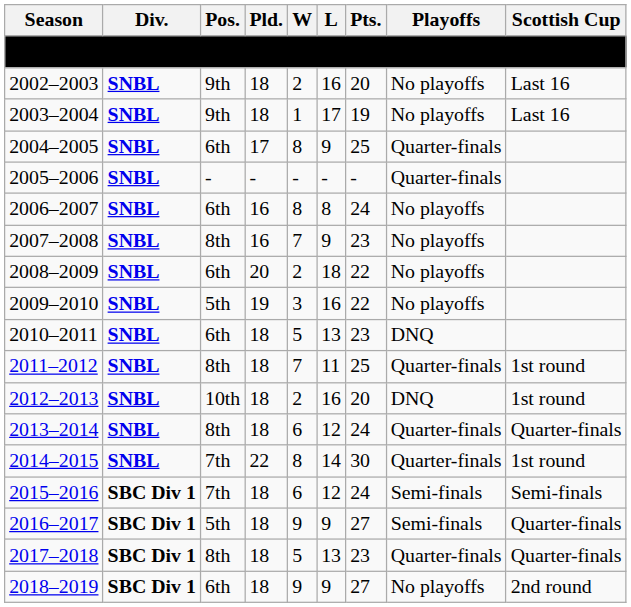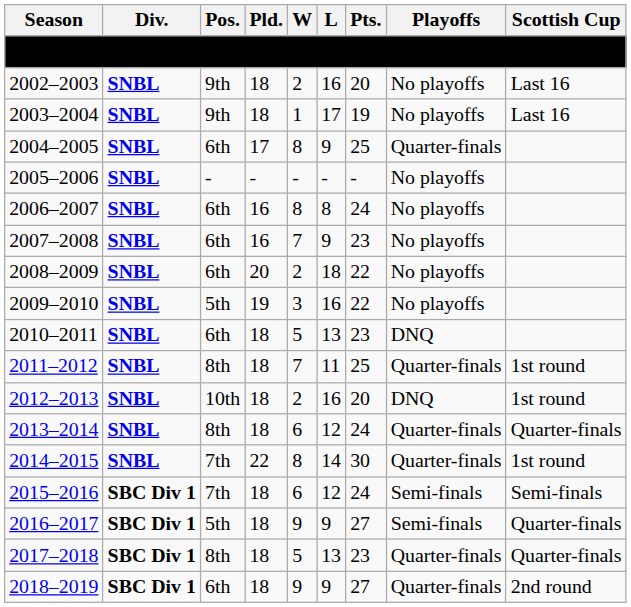 <table class="wikitable">
 <tr>
 <th>Season</th>
 <th>Div.</th>
 <th>Pos.</th>
 <th>Pld.</th>
 <th>W</th>
 <th>L</th>
 <th>Pts.</th>
 <th>Playoffs</th>
 <th>Scottish Cup</th>
 </tr>
 <tr>
 <td colspan="10" align=center bgcolor="000000"><span><strong>Glasgow Storm</strong></span></td>
 </tr>
 <tr>
 <td>2002–2003</td>
 <td><strong><a href='#'>SNBL</a></strong></td>
 <td>9th</td>
 <td>18</td>
 <td>2</td>
 <td>16</td>
 <td>20</td>
 <td>No playoffs</td>
 <td>Last 16</td>
 </tr>
 <tr>
 <td>2003–2004</td>
 <td><strong><a href='#'>SNBL</a></strong></td>
 <td>9th</td>
 <td>18</td>
 <td>1</td>
 <td>17</td>
 <td>19</td>
 <td>No playoffs</td>
 <td>Last 16</td>
 </tr>
 <tr>
 <td>2004–2005</td>
 <td><strong><a href='#'>SNBL</a></strong></td>
 <td>6th</td>
 <td>17</td>
 <td>8</td>
 <td>9</td>
 <td>25</td>
 <td>Quarter-finals</td>
 <td></td>
 </tr>
 <tr>
 <td>2005–2006</td>
 <td><strong><a href='#'>SNBL</a></strong></td>
 <td>-</td>
 <td>-</td>
 <td>-</td>
 <td>-</td>
 <td>-</td>
-<td>Quarter-finals</td>
+<td>No playoffs</td>
 <td></td>
 </tr>
 <tr>
 <td>2006–2007</td>
 <td><strong><a href='#'>SNBL</a></strong></td>
 <td>6th</td>
 <td>16</td>
 <td>8</td>
 <td>8</td>
 <td>24</td>
 <td>No playoffs</td>
 <td></td>
 </tr>
 <tr>
 <td>2007–2008</td>
 <td><strong><a href='#'>SNBL</a></strong></td>
-<td>8th</td>
+<td>6th</td>
 <td>16</td>
 <td>7</td>
 <td>9</td>
 <td>23</td>
 <td>No playoffs</td>
 <td></td>
 </tr>
 <tr>
 <td>2008–2009</td>
 <td><strong><a href='#'>SNBL</a></strong></td>
 <td>6th</td>
 <td>20</td>
 <td>2</td>
 <td>18</td>
 <td>22</td>
 <td>No playoffs</td>
 <td></td>
 </tr>
 <tr>
 <td>2009–2010</td>
 <td><strong><a href='#'>SNBL</a></strong></td>
 <td>5th</td>
 <td>19</td>
 <td>3</td>
 <td>16</td>
 <td>22</td>
 <td>No playoffs</td>
 <td></td>
 </tr>
 <tr>
 <td>2010–2011</td>
 <td><strong><a href='#'>SNBL</a></strong></td>
 <td>6th</td>
 <td>18</td>
 <td>5</td>
 <td>13</td>
 <td>23</td>
 <td>DNQ</td>
 <td></td>
 </tr>
 <tr>
 <td><a href='#'>2011–2012</a></td>
 <td><strong><a href='#'>SNBL</a></strong></td>
 <td>8th</td>
 <td>18</td>
 <td>7</td>
 <td>11</td>
 <td>25</td>
 <td>Quarter-finals</td>
 <td>1st round</td>
 </tr>
 <tr>
 <td><a href='#'>2012–2013</a></td>
 <td><strong><a href='#'>SNBL</a></strong></td>
 <td>10th</td>
 <td>18</td>
 <td>2</td>
 <td>16</td>
 <td>20</td>
 <td>DNQ</td>
 <td>1st round</td>
 </tr>
 <tr>
 <td><a href='#'>2013–2014</a></td>
 <td><strong><a href='#'>SNBL</a></strong></td>
 <td>8th</td>
 <td>18</td>
 <td>6</td>
 <td>12</td>
 <td>24</td>
 <td>Quarter-finals</td>
 <td>Quarter-finals</td>
 </tr>
 <tr>
 <td><a href='#'>2014–2015</a></td>
 <td><strong><a href='#'>SNBL</a></strong></td>
 <td>7th</td>
 <td>22</td>
 <td>8</td>
 <td>14</td>
 <td>30</td>
 <td>Quarter-finals</td>
 <td>1st round</td>
 </tr>
 <tr>
 <td><a href='#'>2015–2016</a></td>
 <td><strong>SBC Div 1</strong></td>
 <td>7th</td>
 <td>18</td>
 <td>6</td>
 <td>12</td>
 <td>24</td>
 <td>Semi-finals</td>
 <td>Semi-finals</td>
 </tr>
 <tr>
 <td><a href='#'>2016–2017</a></td>
 <td><strong>SBC Div 1</strong></td>
 <td>5th</td>
 <td>18</td>
 <td>9</td>
 <td>9</td>
 <td>27</td>
 <td>Semi-finals</td>
 <td>Quarter-finals</td>
 </tr>
 <tr>
 <td><a href='#'>2017–2018</a></td>
 <td><strong>SBC Div 1</strong></td>
 <td>8th</td>
 <td>18</td>
 <td>5</td>
 <td>13</td>
 <td>23</td>
 <td>Quarter-finals</td>
 <td>Quarter-finals</td>
 </tr>
 <tr>
 <td><a href='#'>2018–2019</a></td>
 <td><strong>SBC Div 1</strong></td>
 <td>6th</td>
 <td>18</td>
 <td>9</td>
 <td>9</td>
 <td>27</td>
-<td>No playoffs</td>
+<td>Quarter-finals</td>
 <td>2nd round</td>
 </tr>
 </table>
